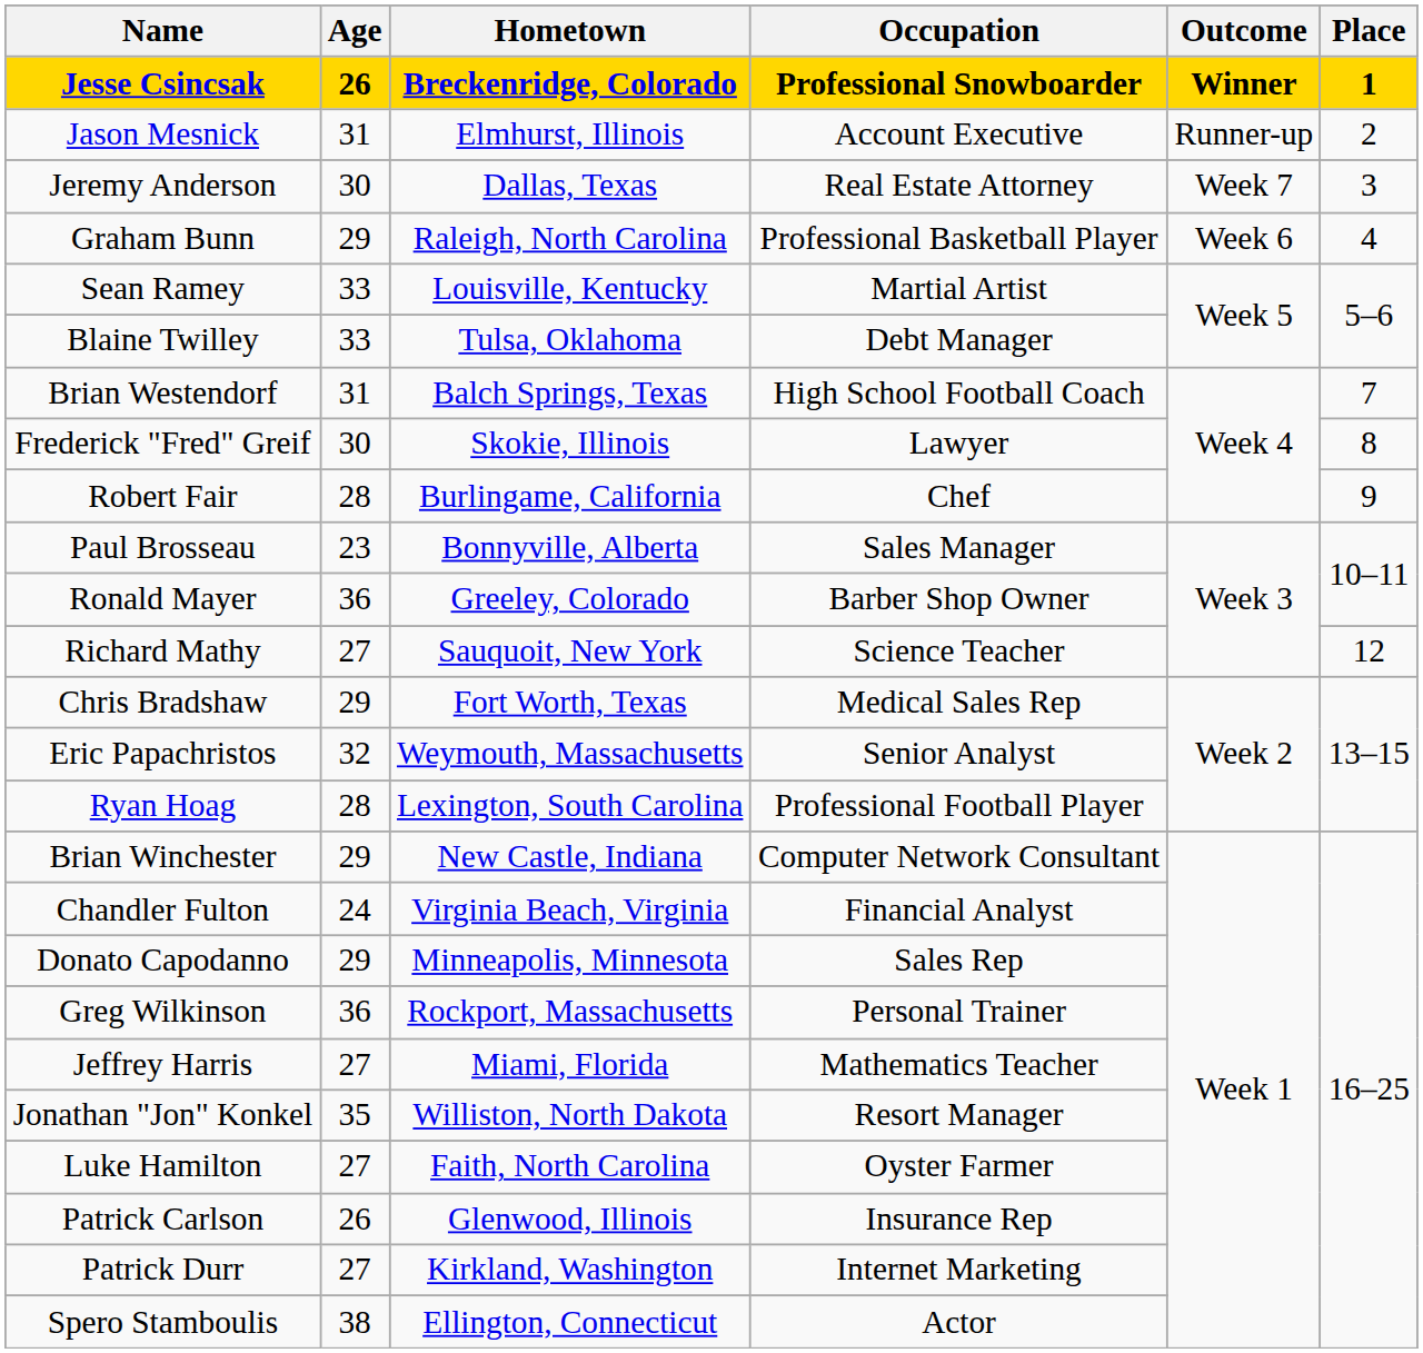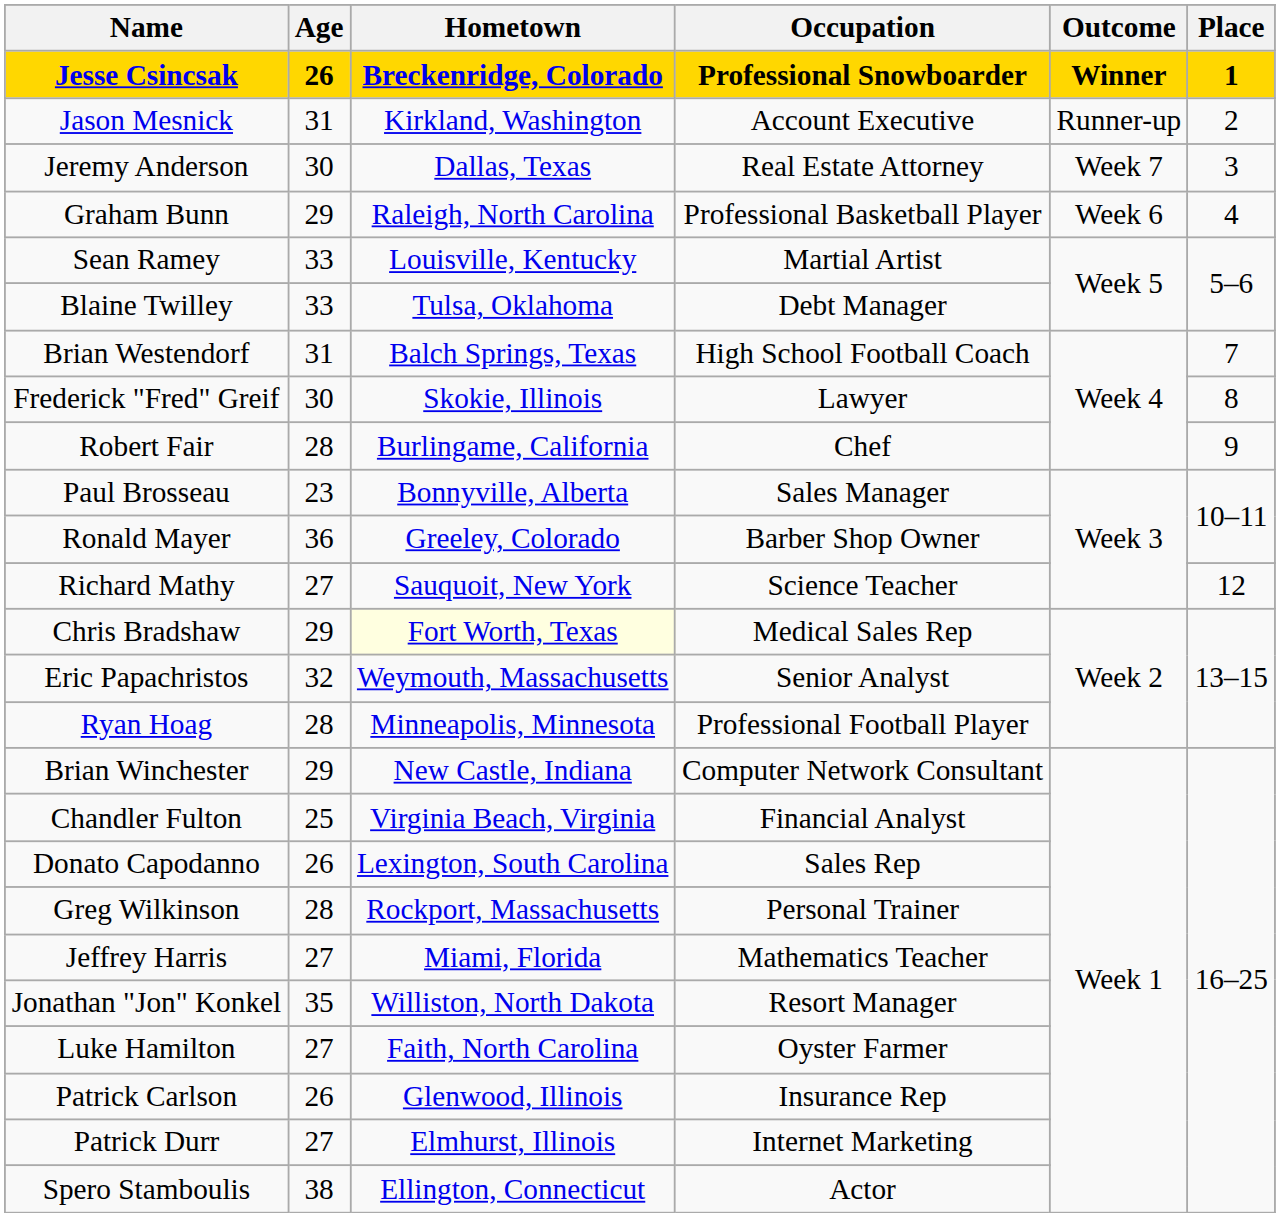 <table class="wikitable sortable" style="text-align:center;">
 <tr>
 <th>Name</th>
 <th>Age</th>
 <th>Hometown</th>
 <th>Occupation</th>
 <th>Outcome</th>
 <th>Place</th>
 </tr>
 <tr bgcolor="gold">
 <td><strong><a href='#'>Jesse Csincsak</a></strong></td>
 <td><strong>26</strong></td>
 <td><strong><a href='#'>Breckenridge, Colorado</a></strong></td>
 <td><strong>Professional Snowboarder</strong></td>
 <td><strong>Winner</strong></td>
 <td><strong>1</strong></td>
 </tr>
 <tr>
 <td><a href='#'>Jason Mesnick</a></td>
 <td>31</td>
-<td><a href='#'>Elmhurst, Illinois</a></td>
+<td><a href='#'>Kirkland, Washington</a></td>
 <td>Account Executive</td>
 <td data-sort-value="Wh">Runner-up</td>
 <td>2</td>
 </tr>
 <tr>
 <td>Jeremy Anderson</td>
 <td>30</td>
 <td><a href='#'>Dallas, Texas</a></td>
 <td>Real Estate Attorney</td>
 <td>Week 7</td>
 <td>3</td>
 </tr>
 <tr>
 <td>Graham Bunn</td>
 <td>29</td>
 <td><a href='#'>Raleigh, North Carolina</a></td>
 <td>Professional Basketball Player</td>
 <td>Week 6</td>
 <td>4</td>
 </tr>
 <tr>
 <td>Sean Ramey</td>
 <td>33</td>
 <td><a href='#'>Louisville, Kentucky</a></td>
 <td>Martial Artist</td>
 <td rowspan="2">Week 5</td>
 <td rowspan="2">5–6</td>
 </tr>
 <tr>
 <td>Blaine Twilley</td>
 <td>33</td>
 <td><a href='#'>Tulsa, Oklahoma</a></td>
 <td>Debt Manager</td>
 </tr>
 <tr>
 <td>Brian Westendorf</td>
 <td>31</td>
 <td><a href='#'>Balch Springs, Texas</a></td>
 <td>High School Football Coach</td>
 <td rowspan="3">Week 4</td>
 <td>7</td>
 </tr>
 <tr>
 <td>Frederick "Fred" Greif</td>
 <td>30</td>
 <td><a href='#'>Skokie, Illinois</a></td>
 <td>Lawyer</td>
 <td>8</td>
 </tr>
 <tr>
 <td>Robert Fair</td>
 <td>28</td>
 <td><a href='#'>Burlingame, California</a></td>
 <td>Chef</td>
 <td>9</td>
 </tr>
 <tr>
 <td>Paul Brosseau</td>
 <td>23</td>
 <td><a href='#'>Bonnyville, Alberta</a></td>
 <td>Sales Manager</td>
 <td rowspan="3">Week 3</td>
 <td rowspan="2">10–11</td>
 </tr>
 <tr>
 <td>Ronald Mayer</td>
 <td>36</td>
 <td><a href='#'>Greeley, Colorado</a></td>
 <td>Barber Shop Owner</td>
 </tr>
 <tr>
 <td>Richard Mathy</td>
 <td>27</td>
 <td><a href='#'>Sauquoit, New York</a></td>
 <td>Science Teacher</td>
 <td>12</td>
 </tr>
 <tr>
 <td>Chris Bradshaw</td>
 <td>29</td>
-<td><a href='#'>Fort Worth, Texas</a></td>
+<td style="background: lightyellow;"><a href='#'>Fort Worth, Texas</a></td>
 <td>Medical Sales Rep</td>
 <td rowspan="3">Week 2</td>
 <td rowspan="3">13–15</td>
 </tr>
 <tr>
 <td>Eric Papachristos</td>
 <td>32</td>
 <td><a href='#'>Weymouth, Massachusetts</a></td>
 <td>Senior Analyst</td>
 </tr>
 <tr>
 <td><a href='#'>Ryan Hoag</a></td>
 <td>28</td>
-<td><a href='#'>Lexington, South Carolina</a></td>
+<td><a href='#'>Minneapolis, Minnesota</a></td>
 <td>Professional Football Player</td>
 </tr>
 <tr>
 <td>Brian Winchester</td>
 <td>29</td>
 <td><a href='#'>New Castle, Indiana</a></td>
 <td>Computer Network Consultant</td>
 <td rowspan="10">Week 1</td>
 <td rowspan="10">16–25</td>
 </tr>
 <tr>
 <td>Chandler Fulton</td>
-<td>24</td>
+<td>25</td>
 <td><a href='#'>Virginia Beach, Virginia</a></td>
 <td>Financial Analyst</td>
 </tr>
 <tr>
 <td>Donato Capodanno</td>
-<td>29</td>
-<td><a href='#'>Minneapolis, Minnesota</a></td>
+<td>26</td>
+<td><a href='#'>Lexington, South Carolina</a></td>
 <td>Sales Rep</td>
 </tr>
 <tr>
 <td>Greg Wilkinson</td>
-<td>36</td>
+<td>28</td>
 <td><a href='#'>Rockport, Massachusetts</a></td>
 <td>Personal Trainer</td>
 </tr>
 <tr>
 <td>Jeffrey Harris</td>
 <td>27</td>
 <td><a href='#'>Miami, Florida</a></td>
 <td>Mathematics Teacher</td>
 </tr>
 <tr>
 <td>Jonathan "Jon" Konkel</td>
 <td>35</td>
 <td><a href='#'>Williston, North Dakota</a></td>
 <td>Resort Manager</td>
 </tr>
 <tr>
 <td>Luke Hamilton</td>
 <td>27</td>
 <td><a href='#'>Faith, North Carolina</a></td>
 <td>Oyster Farmer</td>
 </tr>
 <tr>
 <td>Patrick Carlson</td>
 <td>26</td>
 <td><a href='#'>Glenwood, Illinois</a></td>
 <td>Insurance Rep</td>
 </tr>
 <tr>
 <td>Patrick Durr</td>
 <td>27</td>
-<td><a href='#'>Kirkland, Washington</a></td>
+<td><a href='#'>Elmhurst, Illinois</a></td>
 <td>Internet Marketing</td>
 </tr>
 <tr>
 <td>Spero Stamboulis</td>
 <td>38</td>
 <td><a href='#'>Ellington, Connecticut</a></td>
 <td>Actor</td>
 </tr>
 </table>
